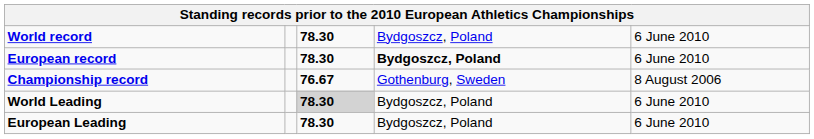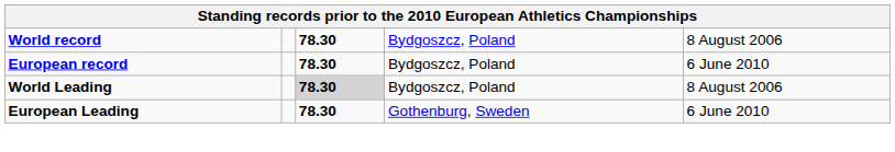 <table class="wikitable" width=75%>
 <tr>
 <th colspan="5">Standing records prior to the 2010 European Athletics Championships</th>
 </tr>
 <tr>
 <td><strong><a href='#'>World record</a></strong></td>
 <td></td>
 <td><strong>78.30</strong></td>
 <td><a href='#'>Bydgoszcz</a>, <a href='#'>Poland</a></td>
-<td>6 June 2010</td>
+<td>8 August 2006</td>
 </tr>
 <tr>
 <td><strong><a href='#'>European record</a></strong></td>
 <td></td>
 <td><strong>78.30</strong></td>
-<td><strong>Bydgoszcz, Poland</strong></td>
+<td>Bydgoszcz, Poland</td>
 <td>6 June 2010</td>
-</tr>
-<tr>
-<td><strong><a href='#'>Championship record</a></strong></td>
-<td></td>
-<td><strong>76.67</strong></td>
-<td><a href='#'>Gothenburg</a>, <a href='#'>Sweden</a></td>
-<td>8 August 2006</td>
 </tr>
 <tr>
 <td><strong>World Leading</strong></td>
 <td></td>
 <td style="background: lightgrey;"><strong>78.30</strong></td>
 <td>Bydgoszcz, Poland</td>
-<td>6 June 2010</td>
+<td>8 August 2006</td>
 </tr>
 <tr>
 <td><strong>European Leading</strong></td>
 <td></td>
 <td><strong>78.30</strong></td>
-<td>Bydgoszcz, Poland</td>
+<td><a href='#'>Gothenburg</a>, <a href='#'>Sweden</a></td>
 <td>6 June 2010</td>
 </tr>
 </table>
